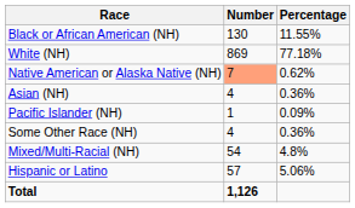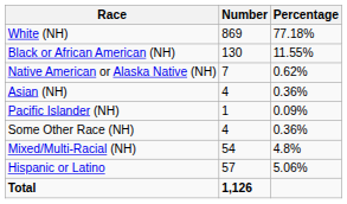 <table class="wikitable">
 <tr>
 <th>Race</th>
 <th>Number</th>
 <th>Percentage</th>
 </tr>
 <tr>
+<td><a href='#'>White</a> (NH)</td>
+<td>869</td>
+<td>77.18%</td>
+</tr>
+<tr>
 <td><a href='#'>Black or African American</a> (NH)</td>
 <td>130</td>
 <td>11.55%</td>
 </tr>
 <tr>
-<td><a href='#'>White</a> (NH)</td>
-<td>869</td>
-<td>77.18%</td>
-</tr>
-<tr>
 <td><a href='#'>Native American</a> or <a href='#'>Alaska Native</a> (NH)</td>
-<td style="background: lightsalmon;">7</td>
+<td>7</td>
 <td>0.62%</td>
 </tr>
 <tr>
 <td><a href='#'>Asian</a> (NH)</td>
 <td>4</td>
 <td>0.36%</td>
 </tr>
 <tr>
 <td><a href='#'>Pacific Islander</a> (NH)</td>
 <td>1</td>
 <td>0.09%</td>
 </tr>
 <tr>
 <td>Some Other Race (NH)</td>
 <td>4</td>
 <td>0.36%</td>
 </tr>
 <tr>
 <td><a href='#'>Mixed/Multi-Racial</a> (NH)</td>
 <td>54</td>
 <td>4.8%</td>
 </tr>
 <tr>
 <td><a href='#'>Hispanic or Latino</a></td>
 <td>57</td>
 <td>5.06%</td>
 </tr>
 <tr>
 <td><strong>Total</strong></td>
 <td><strong>1,126</strong></td>
 <td></td>
 </tr>
 </table>
